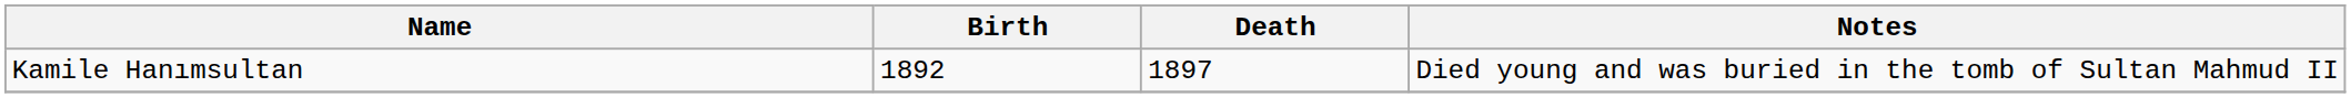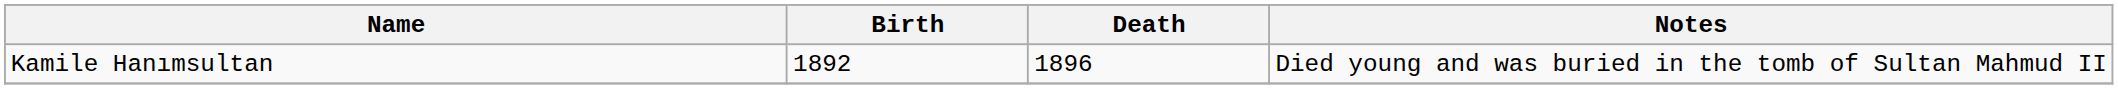 <table class="wikitable">
 <tr>
 <th>Name</th>
 <th>Birth</th>
 <th>Death</th>
 <th style="width:40%;">Notes</th>
 </tr>
 <tr>
 <td>Kamile Hanımsultan</td>
 <td> 1892</td>
-<td> 1897</td>
+<td> 1896</td>
 <td>Died young and was buried in the tomb of Sultan Mahmud II</td>
 </tr>
 <tr>
 </tr>
 </table>
